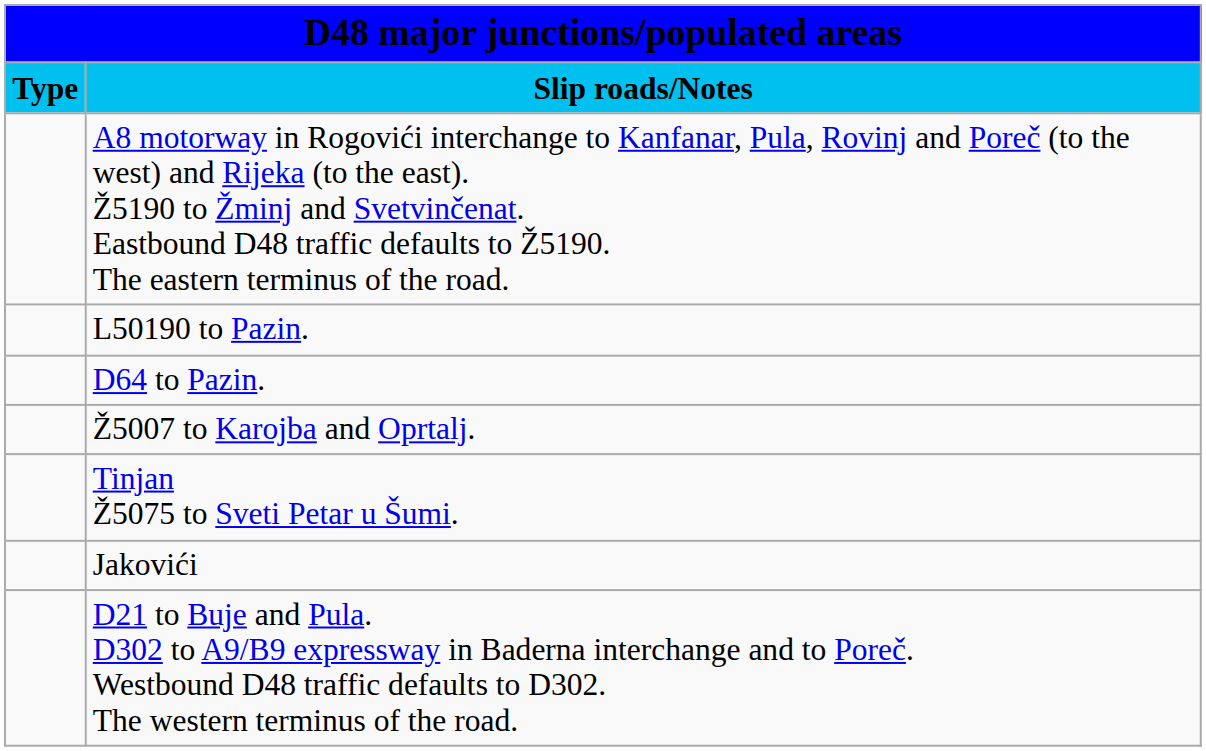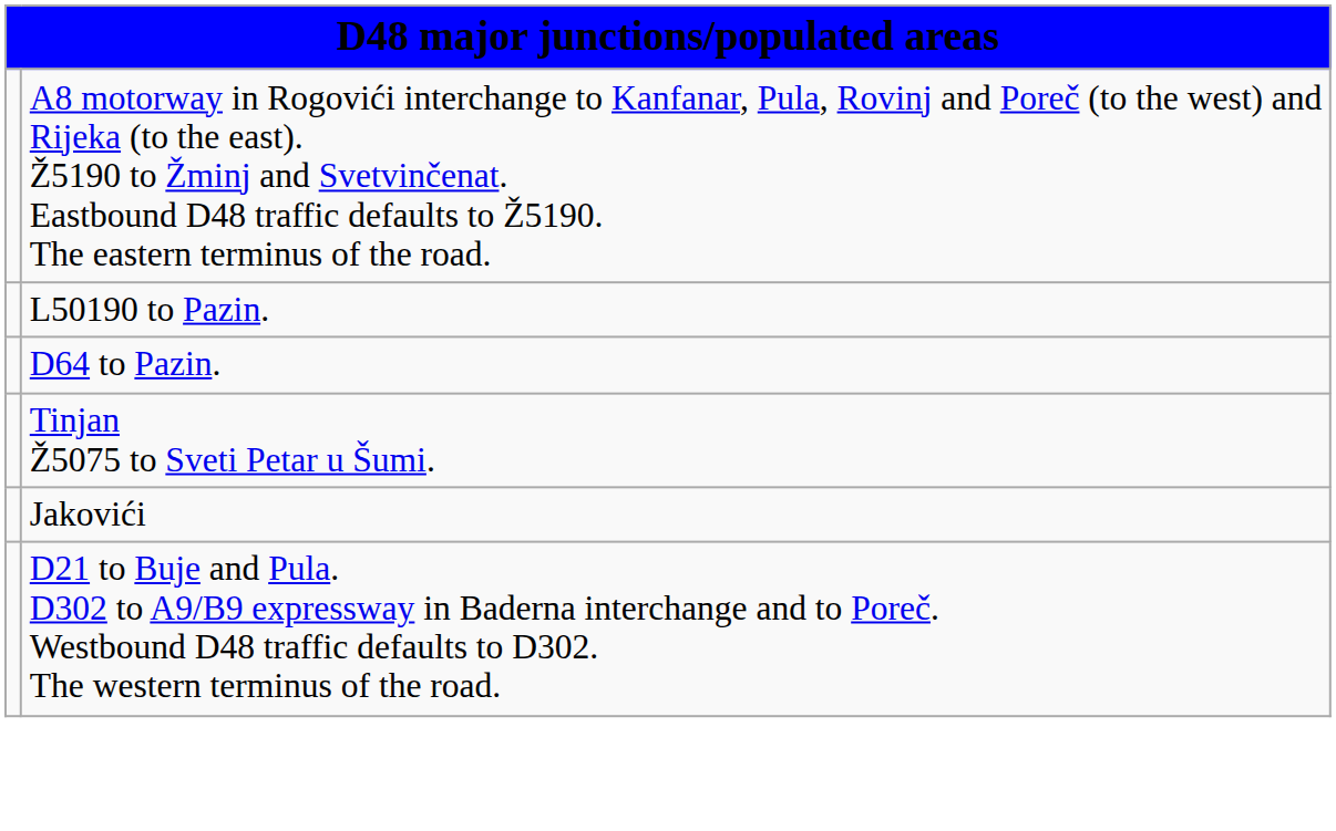 <table class="wikitable">
 <tr>
 <td colspan=2 bgcolor=blue align=center style=margin-top:15><span><big><strong>D48 major junctions/populated areas</strong></big></span></td>
-</tr>
-<tr>
-<td align=center bgcolor=00c0f0><strong>Type</strong></td>
-<td align=center bgcolor=00c0f0><strong>Slip roads/Notes</strong></td>
 </tr>
 <tr>
 <td></td>
 <td> <a href='#'>A8 motorway</a> in Rogovići interchange to <a href='#'>Kanfanar</a>, <a href='#'>Pula</a>, <a href='#'>Rovinj</a> and <a href='#'>Poreč</a> (to the west) and <a href='#'>Rijeka</a> (to the east).<br>Ž5190 to <a href='#'>Žminj</a> and <a href='#'>Svetvinčenat</a>.<br>Eastbound D48 traffic defaults to Ž5190.<br>The eastern terminus of the road.</td>
 </tr>
 <tr>
 <td></td>
 <td>L50190 to <a href='#'>Pazin</a>.</td>
 </tr>
 <tr>
 <td></td>
 <td> <a href='#'>D64</a> to <a href='#'>Pazin</a>.</td>
 </tr>
 <tr>
 <td></td>
-<td>Ž5007 to <a href='#'>Karojba</a> and <a href='#'>Oprtalj</a>.</td>
-</tr>
-<tr>
-<td></td>
 <td><a href='#'>Tinjan</a><br>Ž5075 to <a href='#'>Sveti Petar u Šumi</a>.</td>
 </tr>
 <tr>
 <td></td>
 <td>Jakovići</td>
 </tr>
 <tr>
 <td></td>
 <td> <a href='#'>D21</a> to <a href='#'>Buje</a> and <a href='#'>Pula</a>.<br> <a href='#'>D302</a> to <a href='#'>A9/B9 expressway</a> in Baderna interchange and to <a href='#'>Poreč</a>.<br>Westbound D48 traffic defaults to D302.<br>The western terminus of the road.</td>
 </tr>
 </table>
